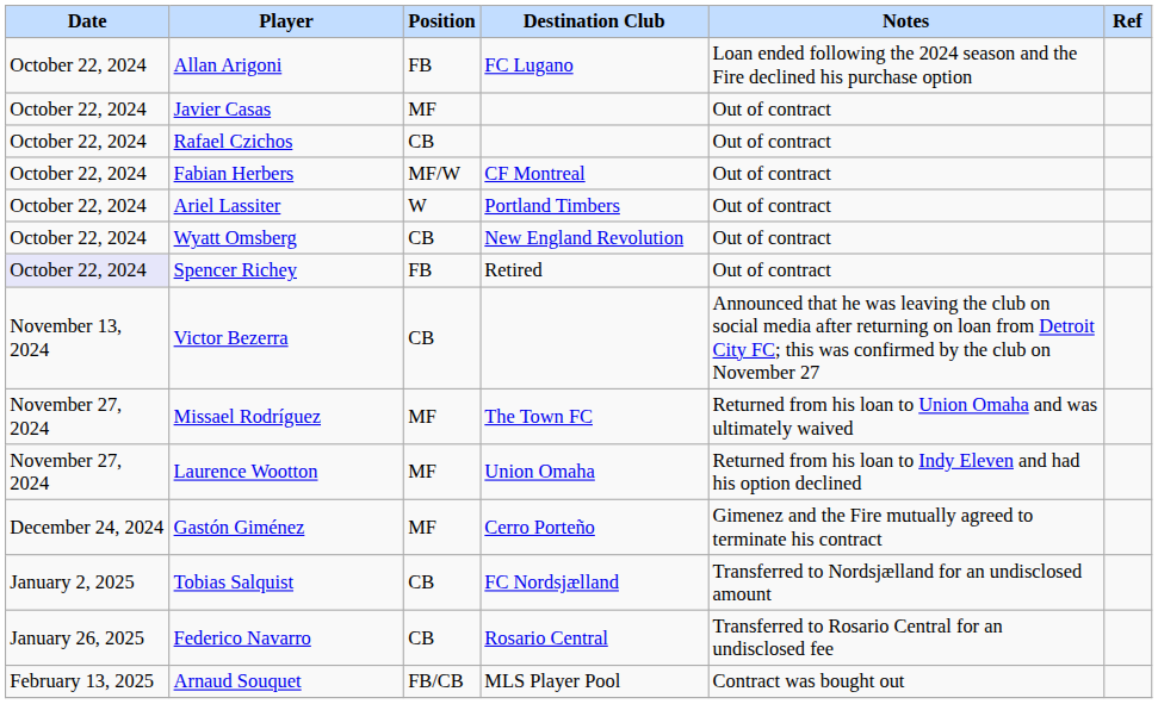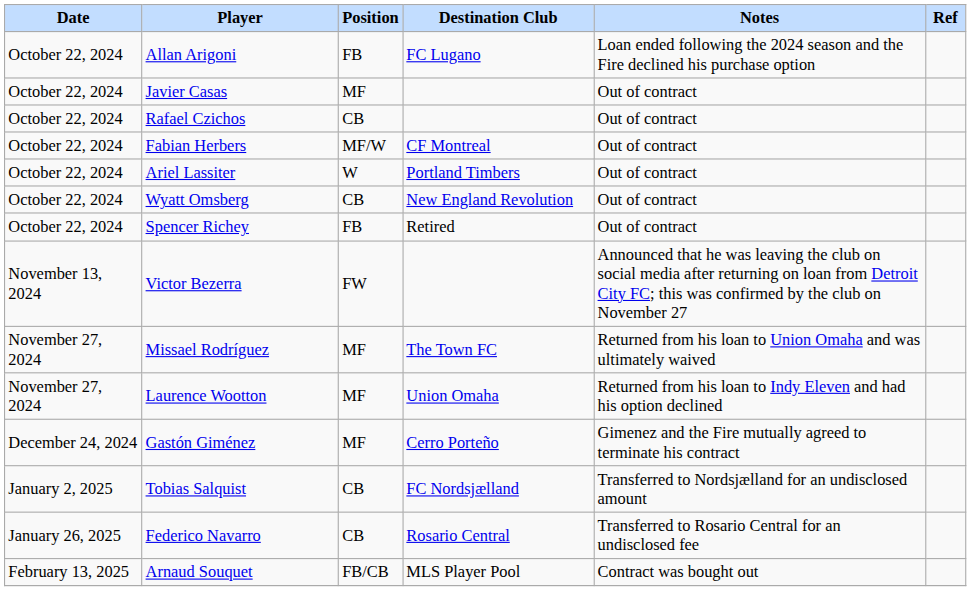 <table class="wikitable" style="text-align:left; font-size:95%;">
 <tr>
 <th style="background:#c2ddff; width:120px;">Date</th>
 <th style="background:#c2ddff; width:175px;">Player</th>
 <th style="background:#c2ddff; width:50px;">Position</th>
 <th style="background:#c2ddff; width:170px;">Destination Club</th>
 <th style="background:#c2ddff; width:300px;">Notes</th>
 <th style="background:#c2ddff; width:30px;">Ref</th>
 </tr>
 <tr>
 <td>October 22, 2024</td>
 <td> <a href='#'>Allan Arigoni</a></td>
 <td>FB</td>
 <td> <a href='#'>FC Lugano</a></td>
 <td>Loan ended following the 2024 season and the Fire declined his purchase option</td>
 <td></td>
 </tr>
 <tr>
 <td>October 22, 2024</td>
 <td> <a href='#'>Javier Casas</a></td>
 <td>MF</td>
 <td></td>
 <td>Out of contract</td>
 <td></td>
 </tr>
 <tr>
 <td>October 22, 2024</td>
 <td> <a href='#'>Rafael Czichos</a></td>
 <td>CB</td>
 <td></td>
 <td>Out of contract</td>
 <td></td>
 </tr>
 <tr>
 <td>October 22, 2024</td>
 <td> <a href='#'>Fabian Herbers</a></td>
 <td>MF/W</td>
 <td> <a href='#'>CF Montreal</a></td>
 <td>Out of contract</td>
 <td></td>
 </tr>
 <tr>
 <td>October 22, 2024</td>
 <td> <a href='#'>Ariel Lassiter</a></td>
 <td>W</td>
 <td> <a href='#'>Portland Timbers</a></td>
 <td>Out of contract</td>
 <td></td>
 </tr>
 <tr>
 <td>October 22, 2024</td>
 <td> <a href='#'>Wyatt Omsberg</a></td>
 <td>CB</td>
 <td> <a href='#'>New England Revolution</a></td>
 <td>Out of contract</td>
 <td></td>
 </tr>
 <tr>
-<td style="background: lavender;">October 22, 2024</td>
+<td>October 22, 2024</td>
 <td> <a href='#'>Spencer Richey</a></td>
 <td>FB</td>
 <td>Retired</td>
 <td>Out of contract</td>
 <td></td>
 </tr>
 <tr>
 <td>November 13, 2024</td>
 <td> <a href='#'>Victor Bezerra</a></td>
-<td>CB</td>
+<td>FW</td>
 <td></td>
 <td>Announced that he was leaving the club on social media after returning on loan from <a href='#'>Detroit City FC</a>; this was confirmed by the club on November 27</td>
 <td></td>
 </tr>
 <tr>
 <td>November 27, 2024</td>
 <td> <a href='#'>Missael Rodríguez</a></td>
 <td>MF</td>
 <td> <a href='#'>The Town FC</a></td>
 <td>Returned from his loan to <a href='#'>Union Omaha</a> and was ultimately waived</td>
 <td></td>
 </tr>
 <tr>
 <td>November 27, 2024</td>
 <td> <a href='#'>Laurence Wootton</a></td>
 <td>MF</td>
 <td> <a href='#'>Union Omaha</a></td>
 <td>Returned from his loan to <a href='#'>Indy Eleven</a> and had his option declined</td>
 <td></td>
 </tr>
 <tr>
 <td>December 24, 2024</td>
 <td> <a href='#'>Gastón Giménez</a></td>
 <td>MF</td>
 <td> <a href='#'>Cerro Porteño</a></td>
 <td>Gimenez and the Fire mutually agreed to terminate his contract</td>
 <td></td>
 </tr>
 <tr>
 <td>January 2, 2025</td>
 <td> <a href='#'>Tobias Salquist</a></td>
 <td>CB</td>
 <td> <a href='#'>FC Nordsjælland</a></td>
 <td>Transferred to Nordsjælland for an undisclosed amount</td>
 <td></td>
 </tr>
 <tr>
 <td>January 26, 2025</td>
 <td> <a href='#'>Federico Navarro</a></td>
 <td>CB</td>
 <td> <a href='#'>Rosario Central</a></td>
 <td>Transferred to Rosario Central for an undisclosed fee</td>
 <td></td>
 </tr>
 <tr>
 <td>February 13, 2025</td>
 <td> <a href='#'>Arnaud Souquet</a></td>
 <td>FB/CB</td>
 <td>MLS Player Pool</td>
 <td>Contract was bought out</td>
 <td></td>
 </tr>
 <tr>
 </tr>
 </table>
